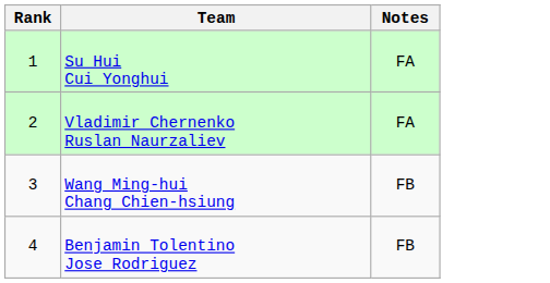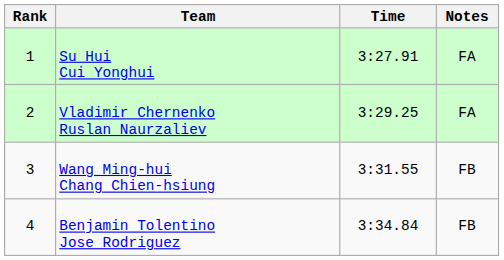 <table class=wikitable style="text-align:center">
 <tr>
 <th width=40>Rank</th>
 <th width=250>Team</th>
+<th width=80>Time</th>
 <th width=50>Notes</th>
 </tr>
 <tr bgcolor="ccffcc">
 <td>1</td>
 <td align=left><br><a href='#'>Su Hui</a><br><a href='#'>Cui Yonghui</a></td>
+<td>3:27.91</td>
 <td>FA</td>
 </tr>
 <tr bgcolor="ccffcc">
 <td>2</td>
 <td align=left><br><a href='#'>Vladimir Chernenko</a><br><a href='#'>Ruslan Naurzaliev</a></td>
+<td>3:29.25</td>
 <td>FA</td>
 </tr>
 <tr>
 <td>3</td>
 <td align=left><br><a href='#'>Wang Ming-hui</a><br><a href='#'>Chang Chien-hsiung</a></td>
+<td>3:31.55</td>
 <td>FB</td>
 </tr>
 <tr>
 <td>4</td>
 <td align=left><br><a href='#'>Benjamin Tolentino</a><br><a href='#'>Jose Rodriguez</a></td>
+<td>3:34.84</td>
 <td>FB</td>
 </tr>
 </table>
